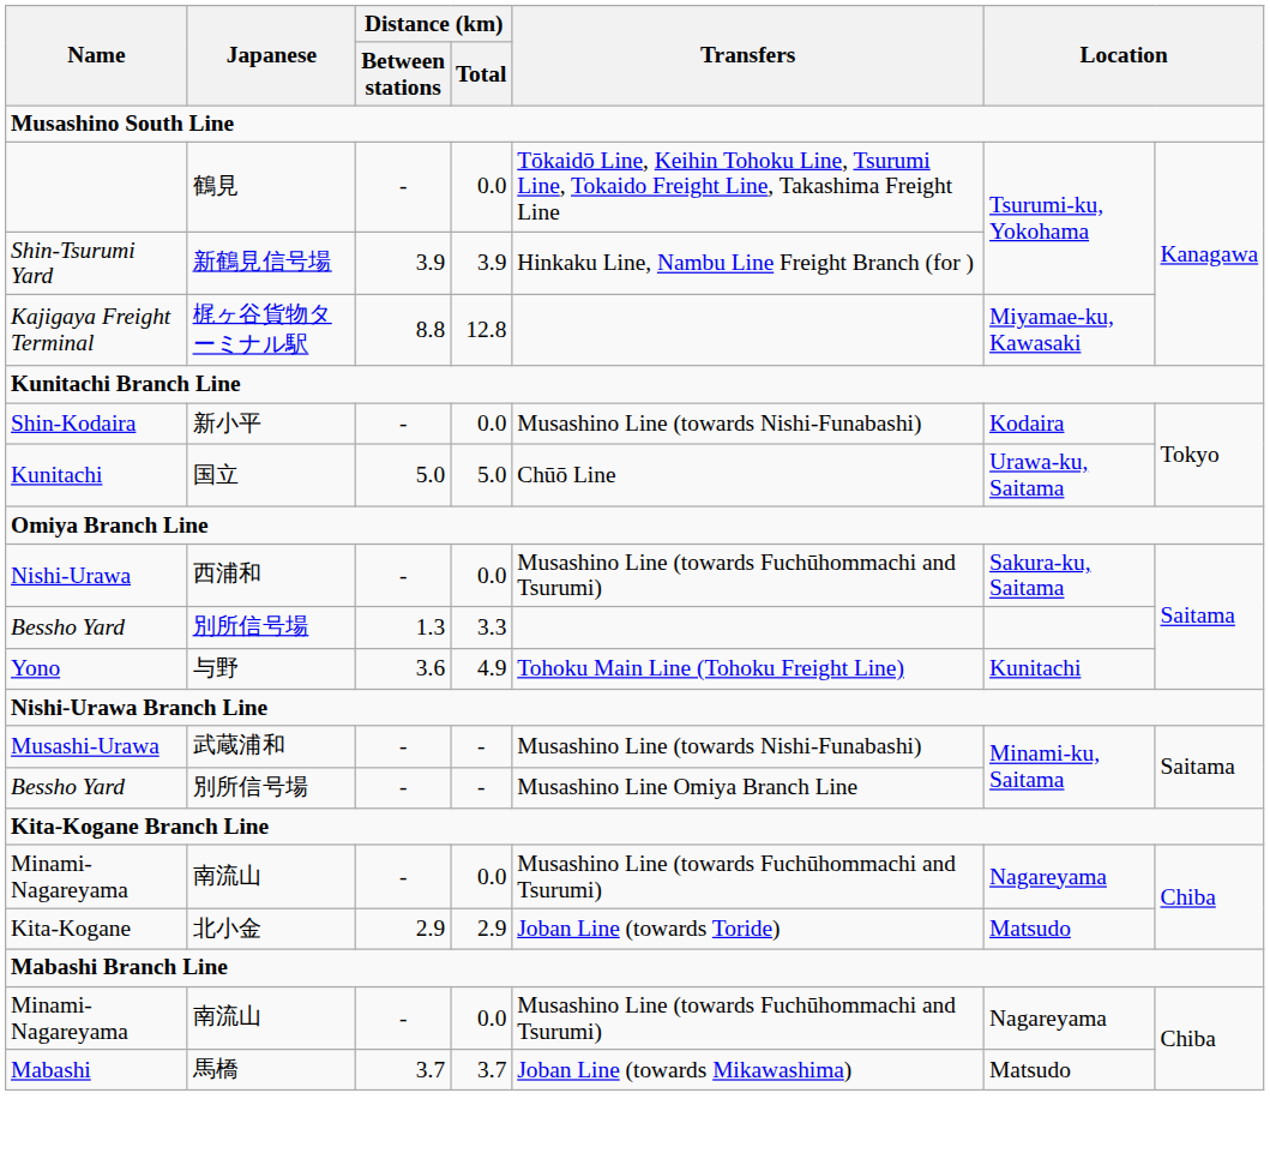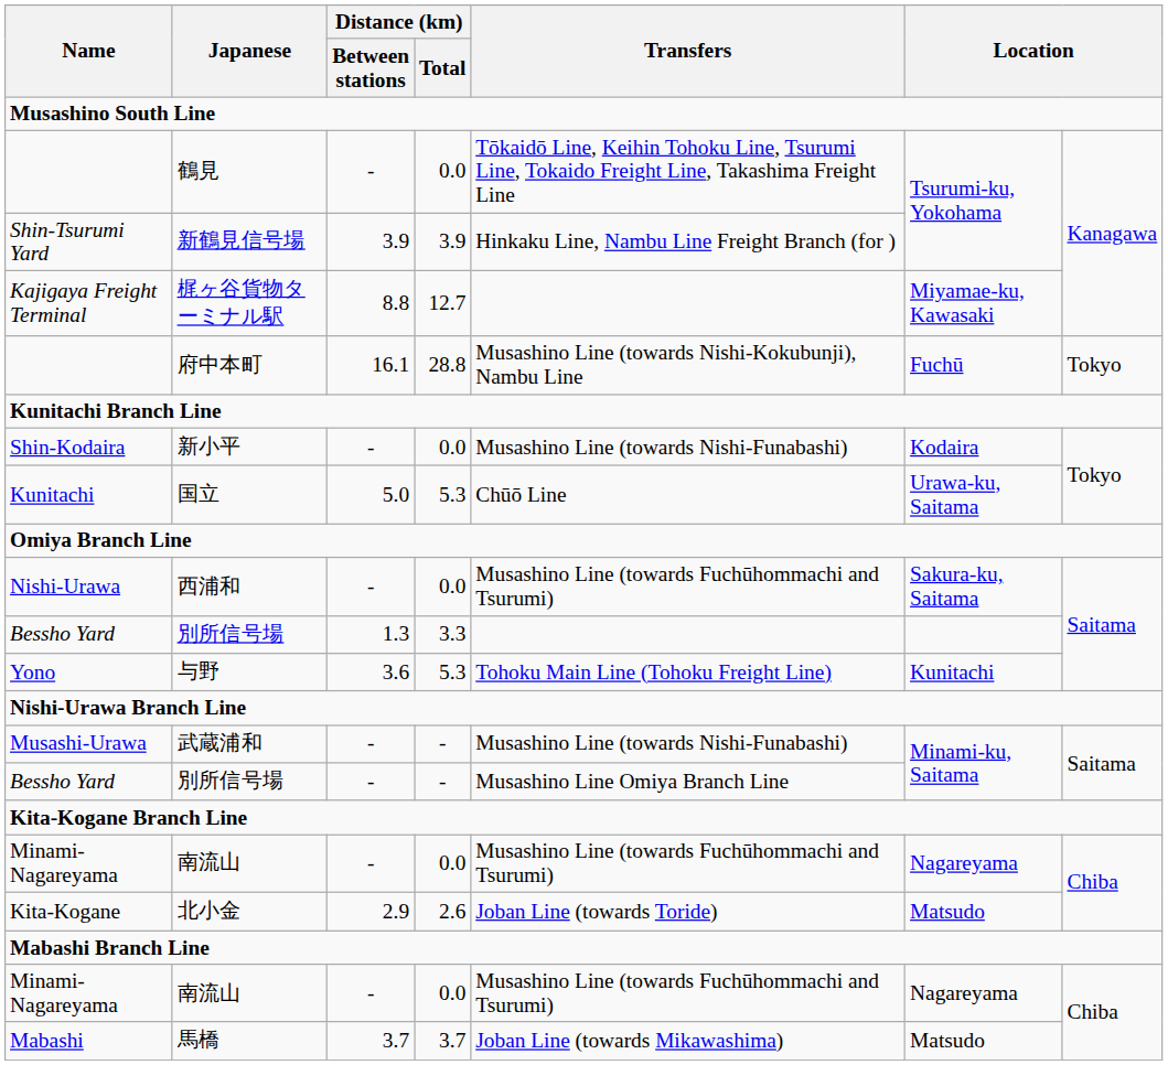 <table class="wikitable">
 <tr>
 <th rowspan="2">Name</th>
 <th rowspan="2">Japanese</th>
 <th colspan="2">Distance (km)</th>
 <th rowspan="2">Transfers</th>
 <th colspan="2" rowspan="2">Location</th>
 </tr>
 <tr>
 <th>Between<br>stations</th>
 <th>Total</th>
 </tr>
 <tr>
 <td colspan="7"><strong>Musashino South Line</strong></td>
 </tr>
 <tr>
 <td></td>
 <td>鶴見</td>
 <td style="text-align:center;">-</td>
 <td style="text-align:right;">0.0</td>
 <td><a href='#'>Tōkaidō Line</a>, <a href='#'>Keihin Tohoku Line</a>, <a href='#'>Tsurumi Line</a>, <a href='#'>Tokaido Freight Line</a>, Takashima Freight Line</td>
 <td rowspan="2"><a href='#'>Tsurumi-ku, Yokohama</a></td>
 <td rowspan="3" style="width:1em; text-align:center;"><a href='#'>Kanagawa</a></td>
 </tr>
 <tr>
 <td><em>Shin-Tsurumi Yard</em></td>
 <td><a href='#'>新鶴見信号場</a></td>
 <td style="text-align:right;">3.9</td>
 <td style="text-align:right;">3.9</td>
 <td>Hinkaku Line, <a href='#'>Nambu Line</a> Freight Branch (for )</td>
 </tr>
 <tr>
 <td><em>Kajigaya Freight Terminal</em></td>
 <td><a href='#'>梶ヶ谷貨物ターミナル駅</a></td>
 <td style="text-align:right;">8.8</td>
-<td style="text-align:right;">12.8</td>
+<td style="text-align:right;">12.7</td>
 <td> </td>
 <td><a href='#'>Miyamae-ku, Kawasaki</a></td>
+</tr>
+<tr>
+<td></td>
+<td>府中本町</td>
+<td style="text-align:right;">16.1</td>
+<td style="text-align:right;">28.8</td>
+<td>Musashino Line (towards Nishi-Kokubunji), Nambu Line</td>
+<td><a href='#'>Fuchū</a></td>
+<td>Tokyo</td>
 </tr>
 <tr>
 <td colspan="7"><strong>Kunitachi Branch Line</strong></td>
 </tr>
 <tr>
 <td><a href='#'>Shin-Kodaira</a></td>
 <td>新小平</td>
 <td style="text-align:center;">-</td>
 <td style="text-align:right;">0.0</td>
 <td>Musashino Line (towards Nishi-Funabashi)</td>
 <td><a href='#'>Kodaira</a></td>
 <td rowspan="2">Tokyo</td>
 </tr>
 <tr>
 <td><a href='#'>Kunitachi</a></td>
 <td>国立</td>
 <td style="text-align:right;">5.0</td>
-<td style="text-align:right;">5.0</td>
+<td style="text-align:right;">5.3</td>
 <td>Chūō Line</td>
 <td><a href='#'>Urawa-ku, Saitama</a></td>
 </tr>
 <tr>
 <td colspan="7"><strong>Omiya Branch Line</strong></td>
 </tr>
 <tr>
 <td><a href='#'>Nishi-Urawa</a></td>
 <td>西浦和</td>
 <td style="text-align:center;">‐</td>
 <td style="text-align:right;">0.0</td>
 <td>Musashino Line (towards Fuchūhommachi and Tsurumi)</td>
 <td><a href='#'>Sakura-ku, Saitama</a></td>
 <td rowspan="3"><a href='#'>Saitama</a></td>
 </tr>
 <tr>
 <td><em>Bessho Yard</em></td>
 <td><a href='#'>別所信号場</a></td>
 <td style="text-align:right;">1.3</td>
 <td style="text-align:right;">3.3</td>
 <td></td>
 <td></td>
 </tr>
 <tr>
 <td><a href='#'>Yono</a></td>
 <td>与野</td>
 <td style="text-align:right;">3.6</td>
-<td style="text-align:right;">4.9</td>
+<td style="text-align:right;">5.3</td>
 <td><a href='#'>Tohoku Main Line (Tohoku Freight Line)</a></td>
 <td><a href='#'>Kunitachi</a></td>
 </tr>
 <tr>
 <td colspan="7"><strong>Nishi-Urawa Branch Line</strong></td>
 </tr>
 <tr>
 <td><a href='#'>Musashi-Urawa</a></td>
 <td>武蔵浦和</td>
 <td style="text-align:center;">‐</td>
 <td style="text-align:center;">‐</td>
 <td>Musashino Line (towards Nishi-Funabashi)</td>
 <td rowspan="2"><a href='#'>Minami-ku, Saitama</a></td>
 <td rowspan="2">Saitama</td>
 </tr>
 <tr>
 <td><em>Bessho Yard</em></td>
 <td>別所信号場</td>
 <td style="text-align:center;">‐</td>
 <td style="text-align:center;">‐</td>
 <td>Musashino Line Omiya Branch Line</td>
 </tr>
 <tr>
 <td colspan="7"><strong>Kita-Kogane Branch Line</strong></td>
 </tr>
 <tr>
 <td>Minami-Nagareyama</td>
 <td>南流山</td>
 <td style="text-align:center;">‐</td>
 <td style="text-align:right;">0.0</td>
 <td>Musashino Line (towards Fuchūhommachi and Tsurumi)</td>
 <td><a href='#'>Nagareyama</a></td>
 <td rowspan="2"><a href='#'>Chiba</a></td>
 </tr>
 <tr>
 <td>Kita-Kogane</td>
 <td>北小金</td>
 <td style="text-align:right;">2.9</td>
-<td style="text-align:right;">2.9</td>
+<td style="text-align:right;">2.6</td>
 <td><a href='#'>Joban Line</a> (towards <a href='#'>Toride</a>)</td>
 <td><a href='#'>Matsudo</a></td>
 </tr>
 <tr>
 <td colspan="7"><strong>Mabashi Branch Line</strong></td>
 </tr>
 <tr>
 <td>Minami-Nagareyama</td>
 <td>南流山</td>
 <td style="text-align:center;">‐</td>
 <td style="text-align:right;">0.0</td>
 <td>Musashino Line (towards Fuchūhommachi and Tsurumi)</td>
 <td>Nagareyama</td>
 <td rowspan="2">Chiba</td>
 </tr>
 <tr>
 <td><a href='#'>Mabashi</a></td>
 <td>馬橋</td>
 <td style="text-align:right;">3.7</td>
 <td style="text-align:right;">3.7</td>
 <td><a href='#'>Joban Line</a> (towards <a href='#'>Mikawashima</a>)</td>
 <td>Matsudo</td>
 </tr>
 </table>
